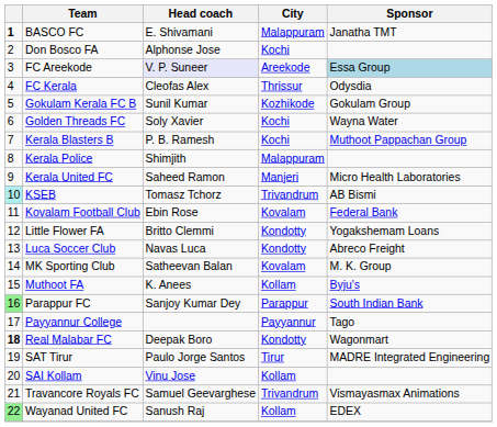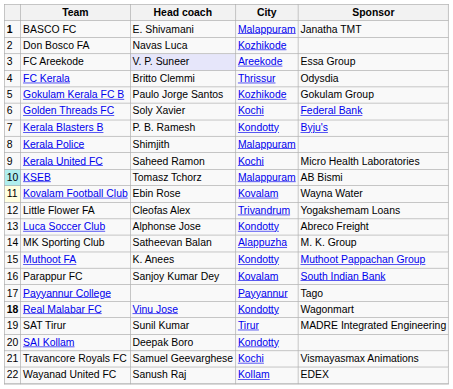 <table class="wikitable">
 <tr>
 <th></th>
 <th>Team</th>
 <th>Head coach</th>
 <th>City</th>
 <th>Sponsor</th>
 </tr>
 <tr>
 <td><strong>1</strong></td>
 <td>BASCO FC</td>
 <td> E. Shivamani</td>
 <td><a href='#'>Malappuram</a></td>
 <td>Janatha TMT</td>
 </tr>
 <tr>
 <td>2</td>
 <td>Don Bosco FA</td>
-<td> Alphonse Jose</td>
-<td><a href='#'>Kochi</a></td>
+<td> Navas Luca</td>
+<td><a href='#'>Kozhikode</a></td>
 <td></td>
 </tr>
 <tr>
 <td>3</td>
 <td>FC Areekode</td>
 <td style="background: lavender;"> V. P. Suneer</td>
 <td><a href='#'>Areekode</a></td>
-<td style="background: lightblue;">Essa Group</td>
+<td>Essa Group</td>
 </tr>
 <tr>
 <td>4</td>
 <td><a href='#'>FC Kerala</a></td>
-<td> Cleofas Alex</td>
+<td> Britto Clemmi</td>
 <td><a href='#'>Thrissur</a></td>
 <td>Odysdia </td>
 </tr>
 <tr>
 <td>5</td>
 <td><a href='#'>Gokulam Kerala FC B</a></td>
-<td> Sunil Kumar</td>
+<td> Paulo Jorge Santos</td>
 <td><a href='#'>Kozhikode</a></td>
 <td>Gokulam Group</td>
 </tr>
 <tr>
 <td>6</td>
 <td><a href='#'>Golden Threads FC</a></td>
 <td> Soly Xavier</td>
 <td><a href='#'>Kochi</a></td>
-<td>Wayna Water </td>
+<td><a href='#'>Federal Bank</a></td>
 </tr>
 <tr>
 <td>7</td>
 <td><a href='#'>Kerala Blasters B</a></td>
 <td> P. B. Ramesh</td>
-<td><a href='#'>Kochi</a></td>
-<td><a href='#'>Muthoot Pappachan Group</a></td>
+<td><a href='#'>Kondotty</a></td>
+<td><a href='#'>Byju's</a></td>
 </tr>
 <tr>
 <td>8</td>
 <td><a href='#'>Kerala Police</a></td>
 <td> Shimjith</td>
 <td><a href='#'>Malappuram</a></td>
 <td></td>
 </tr>
 <tr>
 <td>9</td>
 <td><a href='#'>Kerala United FC</a></td>
 <td>  Saheed Ramon</td>
-<td><a href='#'>Manjeri</a></td>
+<td><a href='#'>Kochi</a></td>
 <td>Micro Health Laboratories </td>
 </tr>
 <tr>
 <td style="background: paleturquoise;">10</td>
 <td><a href='#'>KSEB</a></td>
 <td> Tomasz Tchorz</td>
-<td><a href='#'>Trivandrum</a></td>
+<td><a href='#'>Malappuram</a></td>
 <td>AB Bismi </td>
 </tr>
 <tr>
-<td>11</td>
+<td style="background: lightyellow;">11</td>
 <td><a href='#'>Kovalam Football Club</a></td>
 <td> Ebin Rose</td>
 <td><a href='#'>Kovalam</a></td>
-<td><a href='#'>Federal Bank</a></td>
+<td>Wayna Water </td>
 </tr>
 <tr>
 <td>12</td>
 <td>Little Flower FA</td>
-<td> Britto Clemmi</td>
-<td><a href='#'>Kondotty</a></td>
+<td> Cleofas Alex</td>
+<td><a href='#'>Trivandrum</a></td>
 <td>Yogakshemam Loans</td>
 </tr>
 <tr>
 <td>13</td>
 <td><a href='#'>Luca Soccer Club</a></td>
-<td> Navas Luca</td>
+<td> Alphonse Jose</td>
 <td><a href='#'>Kondotty</a></td>
 <td>Abreco Freight </td>
 </tr>
 <tr>
 <td>14</td>
 <td>MK Sporting Club</td>
 <td> Satheevan Balan</td>
-<td><a href='#'>Kovalam</a></td>
+<td><a href='#'>Alappuzha</a></td>
 <td>M. K. Group</td>
 </tr>
 <tr>
 <td>15</td>
 <td><a href='#'>Muthoot FA</a></td>
 <td> K. Anees</td>
-<td><a href='#'>Kollam</a></td>
-<td><a href='#'>Byju's</a></td>
+<td><a href='#'>Kondotty</a></td>
+<td><a href='#'>Muthoot Pappachan Group</a></td>
 </tr>
 <tr>
-<td style="background: lightgreen;">16</td>
+<td>16</td>
 <td>Parappur FC</td>
 <td> Sanjoy Kumar Dey</td>
-<td><a href='#'>Parappur</a></td>
+<td><a href='#'>Kovalam</a></td>
 <td><a href='#'>South Indian Bank</a></td>
 </tr>
 <tr>
 <td>17</td>
 <td><a href='#'>Payyannur College</a></td>
 <td></td>
 <td><a href='#'>Payyannur</a></td>
 <td>Tago</td>
 </tr>
 <tr>
 <td><strong>18</strong></td>
 <td><a href='#'>Real Malabar FC</a></td>
-<td> Deepak Boro</td>
+<td> <a href='#'>Vinu Jose</a></td>
 <td><a href='#'>Kondotty</a></td>
 <td>Wagonmart</td>
 </tr>
 <tr>
 <td>19</td>
 <td>SAT Tirur</td>
-<td> Paulo Jorge Santos</td>
+<td> Sunil Kumar</td>
 <td><a href='#'>Tirur</a></td>
 <td>MADRE Integrated Engineering </td>
 </tr>
 <tr>
 <td>20</td>
 <td><a href='#'>SAI Kollam</a></td>
-<td> <a href='#'>Vinu Jose</a></td>
-<td><a href='#'>Kollam</a></td>
+<td> Deepak Boro</td>
+<td><a href='#'>Kondotty</a></td>
 <td></td>
 </tr>
 <tr>
 <td>21</td>
 <td>Travancore Royals FC</td>
 <td> Samuel Geevarghese</td>
-<td><a href='#'>Trivandrum</a></td>
+<td><a href='#'>Kochi</a></td>
 <td>Vismayasmax Animations </td>
 </tr>
 <tr>
-<td style="background: lightgreen;">22</td>
+<td>22</td>
 <td>Wayanad United FC </td>
 <td> Sanush Raj</td>
 <td><a href='#'>Kollam</a></td>
 <td>EDEX</td>
 </tr>
 <tr>
 </tr>
 </table>
